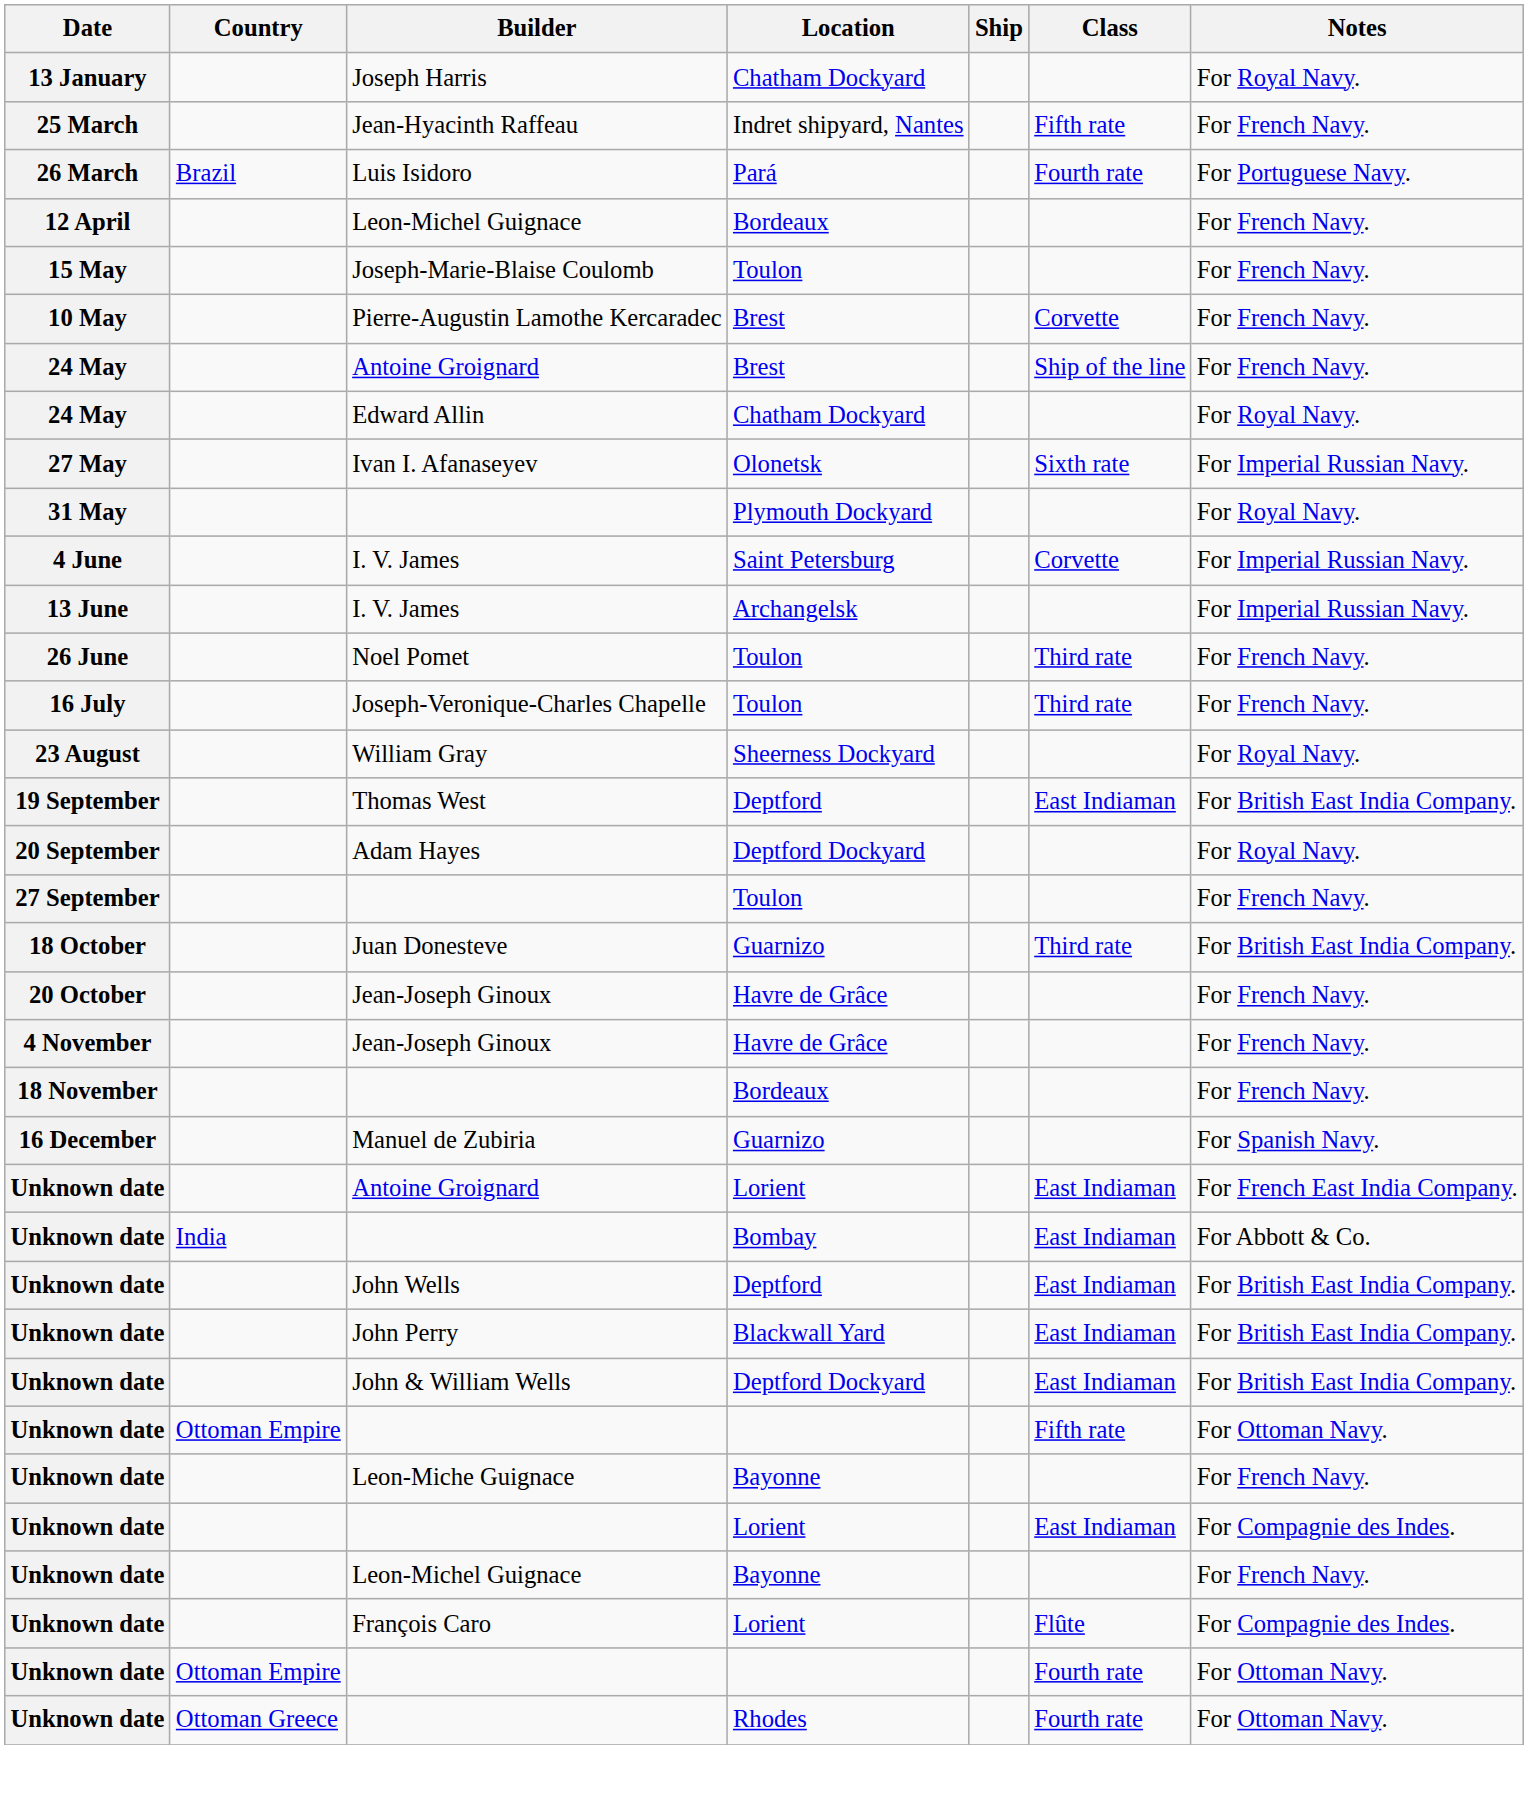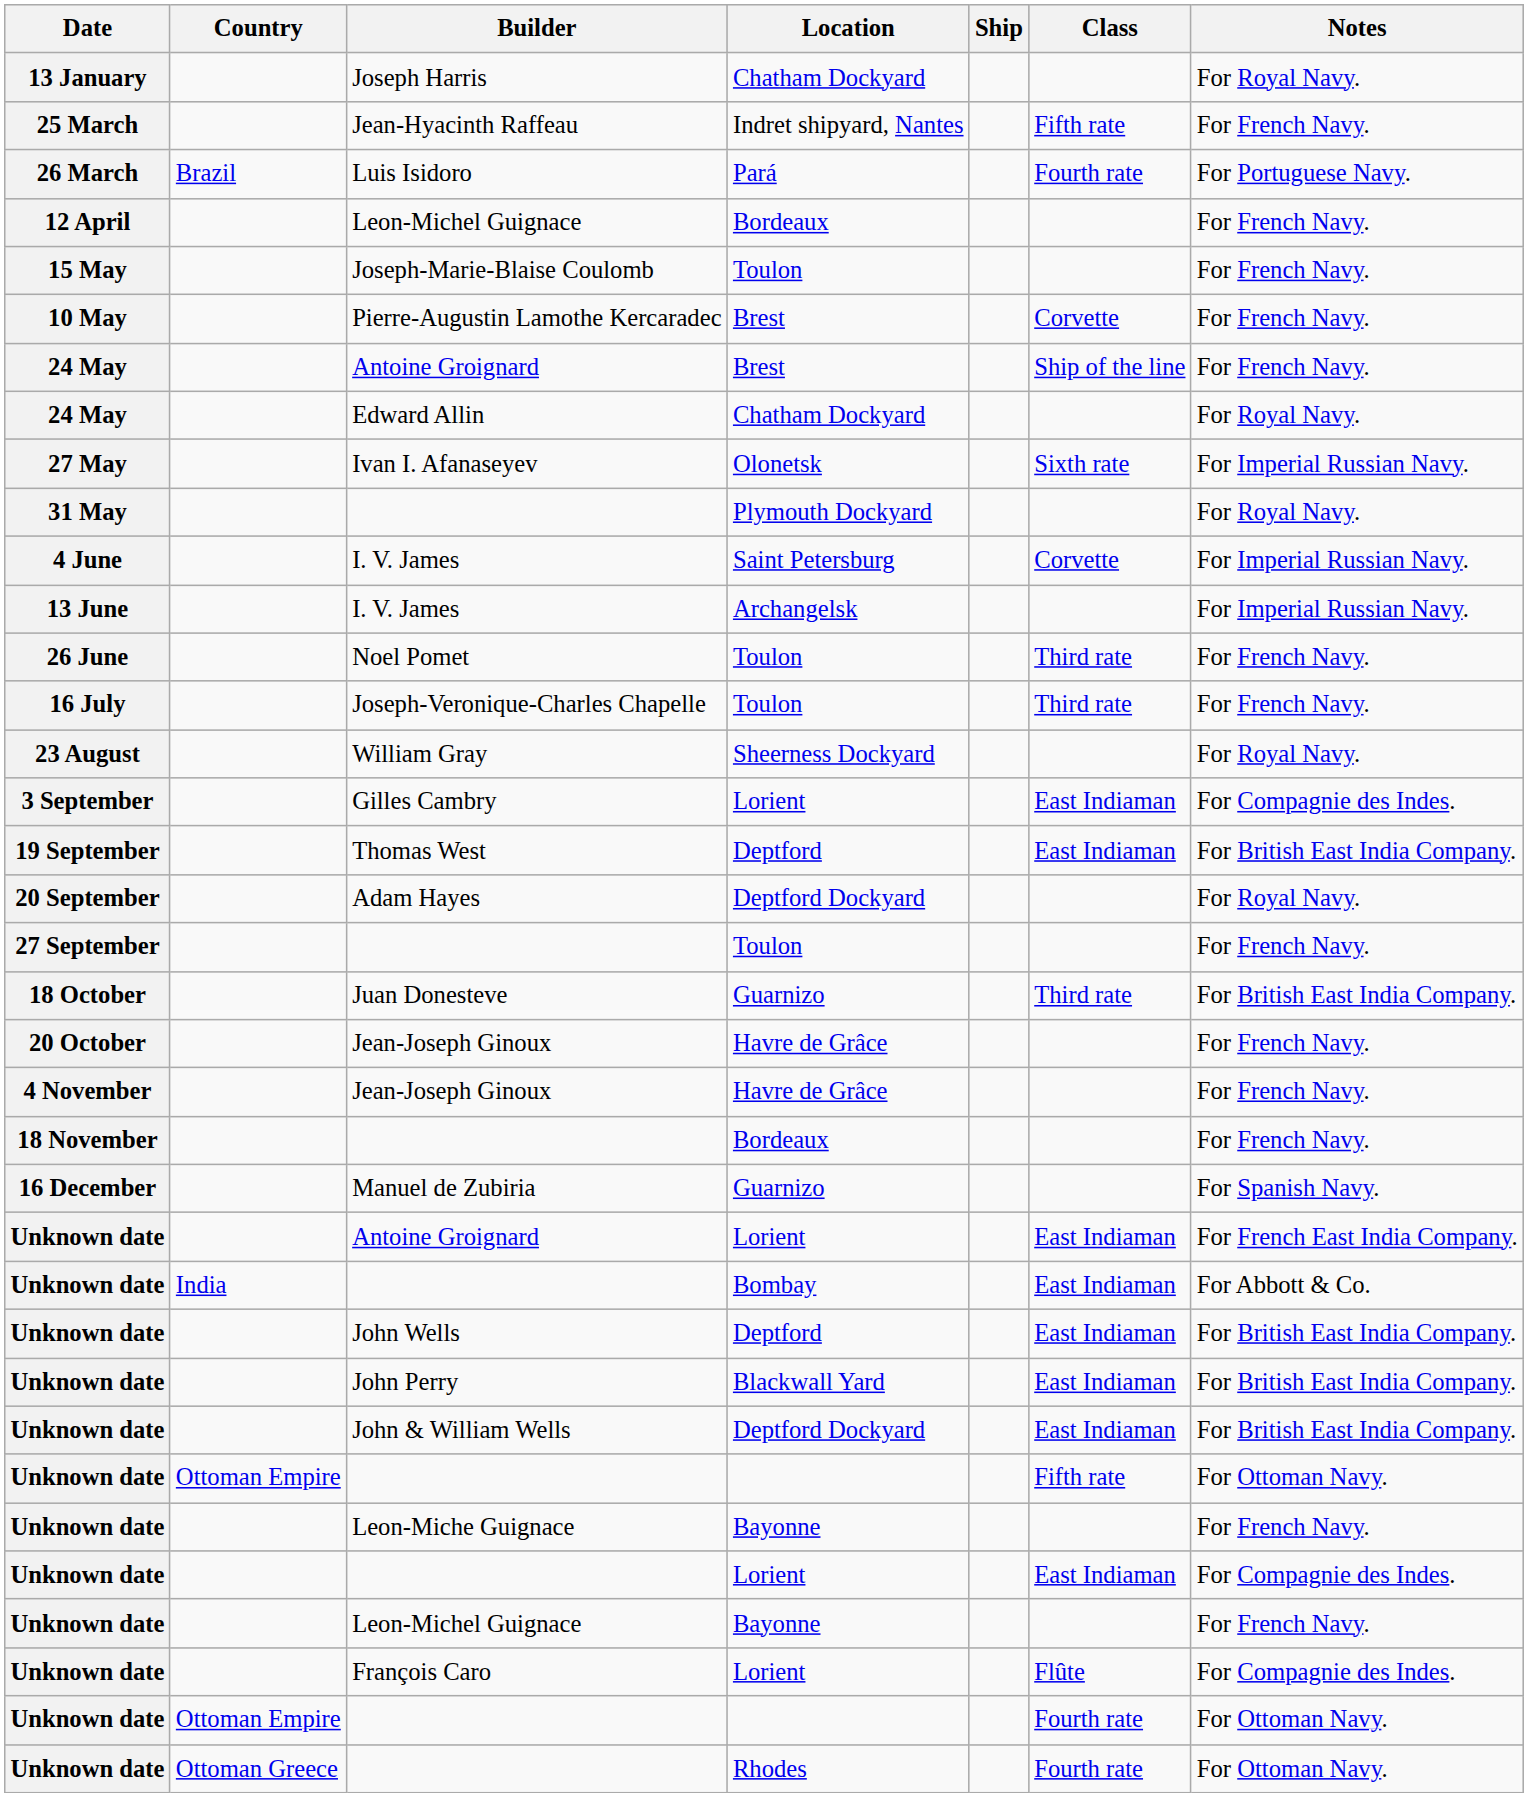 <table class="wikitable sortable" style="font-size:1.00em; line-height:1.5em;">
 <tr>
 <th>Date</th>
 <th>Country</th>
 <th>Builder</th>
 <th>Location</th>
 <th>Ship</th>
 <th>Class</th>
 <th>Notes</th>
 </tr>
 <tr ---->
 <th>13 January</th>
 <td></td>
 <td>Joseph Harris</td>
 <td><a href='#'>Chatham Dockyard</a></td>
 <td><strong></strong></td>
 <td></td>
 <td>For <a href='#'>Royal Navy</a>.</td>
 </tr>
 <tr ---->
 <th>25 March</th>
 <td></td>
 <td>Jean-Hyacinth Raffeau</td>
 <td>Indret shipyard, <a href='#'>Nantes</a></td>
 <td><strong></strong></td>
 <td><a href='#'>Fifth rate</a></td>
 <td>For <a href='#'>French Navy</a>.</td>
 </tr>
 <tr ---->
 <th>26 March</th>
 <td> <a href='#'>Brazil</a></td>
 <td>Luis Isidoro</td>
 <td><a href='#'>Pará</a></td>
 <td><strong></strong></td>
 <td><a href='#'>Fourth rate</a></td>
 <td>For <a href='#'>Portuguese Navy</a>.</td>
 </tr>
 <tr ---->
 <th>12 April</th>
 <td></td>
 <td>Leon-Michel Guignace</td>
 <td><a href='#'>Bordeaux</a></td>
 <td><strong></strong></td>
 <td></td>
 <td>For <a href='#'>French Navy</a>.</td>
 </tr>
 <tr ---->
 <th>15 May</th>
 <td></td>
 <td>Joseph-Marie-Blaise Coulomb</td>
 <td><a href='#'>Toulon</a></td>
 <td><strong></strong></td>
 <td></td>
 <td>For <a href='#'>French Navy</a>.</td>
 </tr>
 <tr ---->
 <th>10 May</th>
 <td></td>
 <td>Pierre-Augustin Lamothe Kercaradec</td>
 <td><a href='#'>Brest</a></td>
 <td><strong></strong></td>
 <td><a href='#'>Corvette</a></td>
 <td>For <a href='#'>French Navy</a>.</td>
 </tr>
 <tr ---->
 <th>24 May</th>
 <td></td>
 <td><a href='#'>Antoine Groignard</a></td>
 <td><a href='#'>Brest</a></td>
 <td><strong></strong></td>
 <td><a href='#'>Ship of the line</a></td>
 <td>For <a href='#'>French Navy</a>.</td>
 </tr>
 <tr ---->
 <th>24 May</th>
 <td></td>
 <td>Edward Allin</td>
 <td><a href='#'>Chatham Dockyard</a></td>
 <td><strong></strong></td>
 <td></td>
 <td>For <a href='#'>Royal Navy</a>.</td>
 </tr>
 <tr ---->
 <th>27 May</th>
 <td></td>
 <td>Ivan I. Afanaseyev</td>
 <td><a href='#'>Olonetsk</a></td>
 <td><strong></strong></td>
 <td><a href='#'>Sixth rate</a></td>
 <td>For <a href='#'>Imperial Russian Navy</a>.</td>
 </tr>
 <tr ---->
 <th>31 May</th>
 <td></td>
 <td></td>
 <td><a href='#'>Plymouth Dockyard</a></td>
 <td><strong></strong></td>
 <td></td>
 <td>For <a href='#'>Royal Navy</a>.</td>
 </tr>
 <tr ---->
 <th>4 June</th>
 <td></td>
 <td>I. V. James</td>
 <td><a href='#'>Saint Petersburg</a></td>
 <td><strong></strong></td>
 <td><a href='#'>Corvette</a></td>
 <td>For <a href='#'>Imperial Russian Navy</a>.</td>
 </tr>
 <tr ---->
 <th>13 June</th>
 <td></td>
 <td>I. V. James</td>
 <td><a href='#'>Archangelsk</a></td>
 <td><strong></strong></td>
 <td></td>
 <td>For <a href='#'>Imperial Russian Navy</a>.</td>
 </tr>
 <tr ---->
 <th>26 June</th>
 <td></td>
 <td>Noel Pomet</td>
 <td><a href='#'>Toulon</a></td>
 <td><strong></strong></td>
 <td><a href='#'>Third rate</a></td>
 <td>For <a href='#'>French Navy</a>.</td>
 </tr>
 <tr ---->
 <th>16 July</th>
 <td></td>
 <td>Joseph-Veronique-Charles Chapelle</td>
 <td><a href='#'>Toulon</a></td>
 <td><strong></strong></td>
 <td><a href='#'>Third rate</a></td>
 <td>For <a href='#'>French Navy</a>.</td>
 </tr>
 <tr ---->
 <th>23 August</th>
 <td></td>
 <td>William Gray</td>
 <td><a href='#'>Sheerness Dockyard</a></td>
 <td><strong></strong></td>
 <td></td>
 <td>For <a href='#'>Royal Navy</a>.</td>
+</tr>
+<tr ---->
+<th>3 September</th>
+<td></td>
+<td>Gilles Cambry</td>
+<td><a href='#'>Lorient</a></td>
+<td><strong></strong></td>
+<td><a href='#'>East Indiaman</a></td>
+<td>For <a href='#'>Compagnie des Indes</a>.</td>
 </tr>
 <tr ---->
 <th>19 September</th>
 <td></td>
 <td>Thomas West</td>
 <td><a href='#'>Deptford</a></td>
 <td><strong></strong></td>
 <td><a href='#'>East Indiaman</a></td>
 <td>For <a href='#'>British East India Company</a>.</td>
 </tr>
 <tr ---->
 <th>20 September</th>
 <td></td>
 <td>Adam Hayes</td>
 <td><a href='#'>Deptford Dockyard</a></td>
 <td><strong></strong></td>
 <td></td>
 <td>For <a href='#'>Royal Navy</a>.</td>
 </tr>
 <tr ---->
 <th>27 September</th>
 <td></td>
 <td></td>
 <td><a href='#'>Toulon</a></td>
 <td><strong></strong></td>
 <td></td>
 <td>For <a href='#'>French Navy</a>.</td>
 </tr>
 <tr ---->
 <th>18 October</th>
 <td></td>
 <td>Juan Donesteve</td>
 <td><a href='#'>Guarnizo</a></td>
 <td><strong></strong></td>
 <td><a href='#'>Third rate</a></td>
 <td>For <a href='#'>British East India Company</a>.</td>
 </tr>
 <tr ---->
 <th>20 October</th>
 <td></td>
 <td>Jean-Joseph Ginoux</td>
 <td><a href='#'>Havre de Grâce</a></td>
 <td><strong></strong></td>
 <td></td>
 <td>For <a href='#'>French Navy</a>.</td>
 </tr>
 <tr ---->
 <th>4 November</th>
 <td></td>
 <td>Jean-Joseph Ginoux</td>
 <td><a href='#'>Havre de Grâce</a></td>
 <td><strong></strong></td>
 <td></td>
 <td>For <a href='#'>French Navy</a>.</td>
 </tr>
 <tr ---->
 <th>18 November</th>
 <td></td>
 <td></td>
 <td><a href='#'>Bordeaux</a></td>
 <td><strong></strong></td>
 <td></td>
 <td>For <a href='#'>French Navy</a>.</td>
 </tr>
 <tr ---->
 <th>16 December</th>
 <td></td>
 <td>Manuel de Zubiria</td>
 <td><a href='#'>Guarnizo</a></td>
 <td><strong></strong></td>
 <td></td>
 <td>For <a href='#'>Spanish Navy</a>.</td>
 </tr>
 <tr ---->
 <th>Unknown date</th>
 <td></td>
 <td><a href='#'>Antoine Groignard</a></td>
 <td><a href='#'>Lorient</a></td>
 <td><strong></strong></td>
 <td><a href='#'>East Indiaman</a></td>
 <td>For <a href='#'>French East India Company</a>.</td>
 </tr>
 <tr ---->
 <th>Unknown date</th>
 <td> <a href='#'>India</a></td>
 <td></td>
 <td><a href='#'>Bombay</a></td>
 <td><strong></strong></td>
 <td><a href='#'>East Indiaman</a></td>
 <td>For Abbott & Co.</td>
 </tr>
 <tr ---->
 <th>Unknown date</th>
 <td></td>
 <td>John Wells</td>
 <td><a href='#'>Deptford</a></td>
 <td><strong></strong></td>
 <td><a href='#'>East Indiaman</a></td>
 <td>For <a href='#'>British East India Company</a>.</td>
 </tr>
 <tr ---->
 <th>Unknown date</th>
 <td></td>
 <td>John Perry</td>
 <td><a href='#'>Blackwall Yard</a></td>
 <td><strong></strong></td>
 <td><a href='#'>East Indiaman</a></td>
 <td>For <a href='#'>British East India Company</a>.</td>
 </tr>
 <tr ---->
 <th>Unknown date</th>
 <td></td>
 <td>John & William Wells</td>
 <td><a href='#'>Deptford Dockyard</a></td>
 <td><strong></strong></td>
 <td><a href='#'>East Indiaman</a></td>
 <td>For <a href='#'>British East India Company</a>.</td>
 </tr>
 <tr ---->
 <th>Unknown date</th>
 <td> <a href='#'>Ottoman Empire</a></td>
 <td></td>
 <td></td>
 <td><strong></strong></td>
 <td><a href='#'>Fifth rate</a></td>
 <td>For <a href='#'>Ottoman Navy</a>.</td>
 </tr>
 <tr ---->
 <th>Unknown date</th>
 <td></td>
 <td>Leon-Miche Guignace</td>
 <td><a href='#'>Bayonne</a></td>
 <td><strong></strong></td>
 <td></td>
 <td>For <a href='#'>French Navy</a>.</td>
 </tr>
 <tr ---->
 <th>Unknown date</th>
 <td></td>
 <td></td>
 <td><a href='#'>Lorient</a></td>
 <td><strong></strong></td>
 <td><a href='#'>East Indiaman</a></td>
 <td>For <a href='#'>Compagnie des Indes</a>.</td>
 </tr>
 <tr ---->
 <th>Unknown date</th>
 <td></td>
 <td>Leon-Michel Guignace</td>
 <td><a href='#'>Bayonne</a></td>
 <td><strong></strong></td>
 <td></td>
 <td>For <a href='#'>French Navy</a>.</td>
 </tr>
 <tr ---->
 <th>Unknown date</th>
 <td></td>
 <td>François Caro</td>
 <td><a href='#'>Lorient</a></td>
 <td><strong></strong></td>
 <td><a href='#'>Flûte</a></td>
 <td>For <a href='#'>Compagnie des Indes</a>.</td>
 </tr>
 <tr ---->
 <th>Unknown date</th>
 <td> <a href='#'>Ottoman Empire</a></td>
 <td></td>
 <td></td>
 <td><strong></strong></td>
 <td><a href='#'>Fourth rate</a></td>
 <td>For <a href='#'>Ottoman Navy</a>.</td>
 </tr>
 <tr ---->
 <th>Unknown date</th>
 <td> <a href='#'>Ottoman Greece</a></td>
 <td></td>
 <td><a href='#'>Rhodes</a></td>
 <td><strong></strong></td>
 <td><a href='#'>Fourth rate</a></td>
 <td>For <a href='#'>Ottoman Navy</a>.</td>
 </tr>
 </table>
